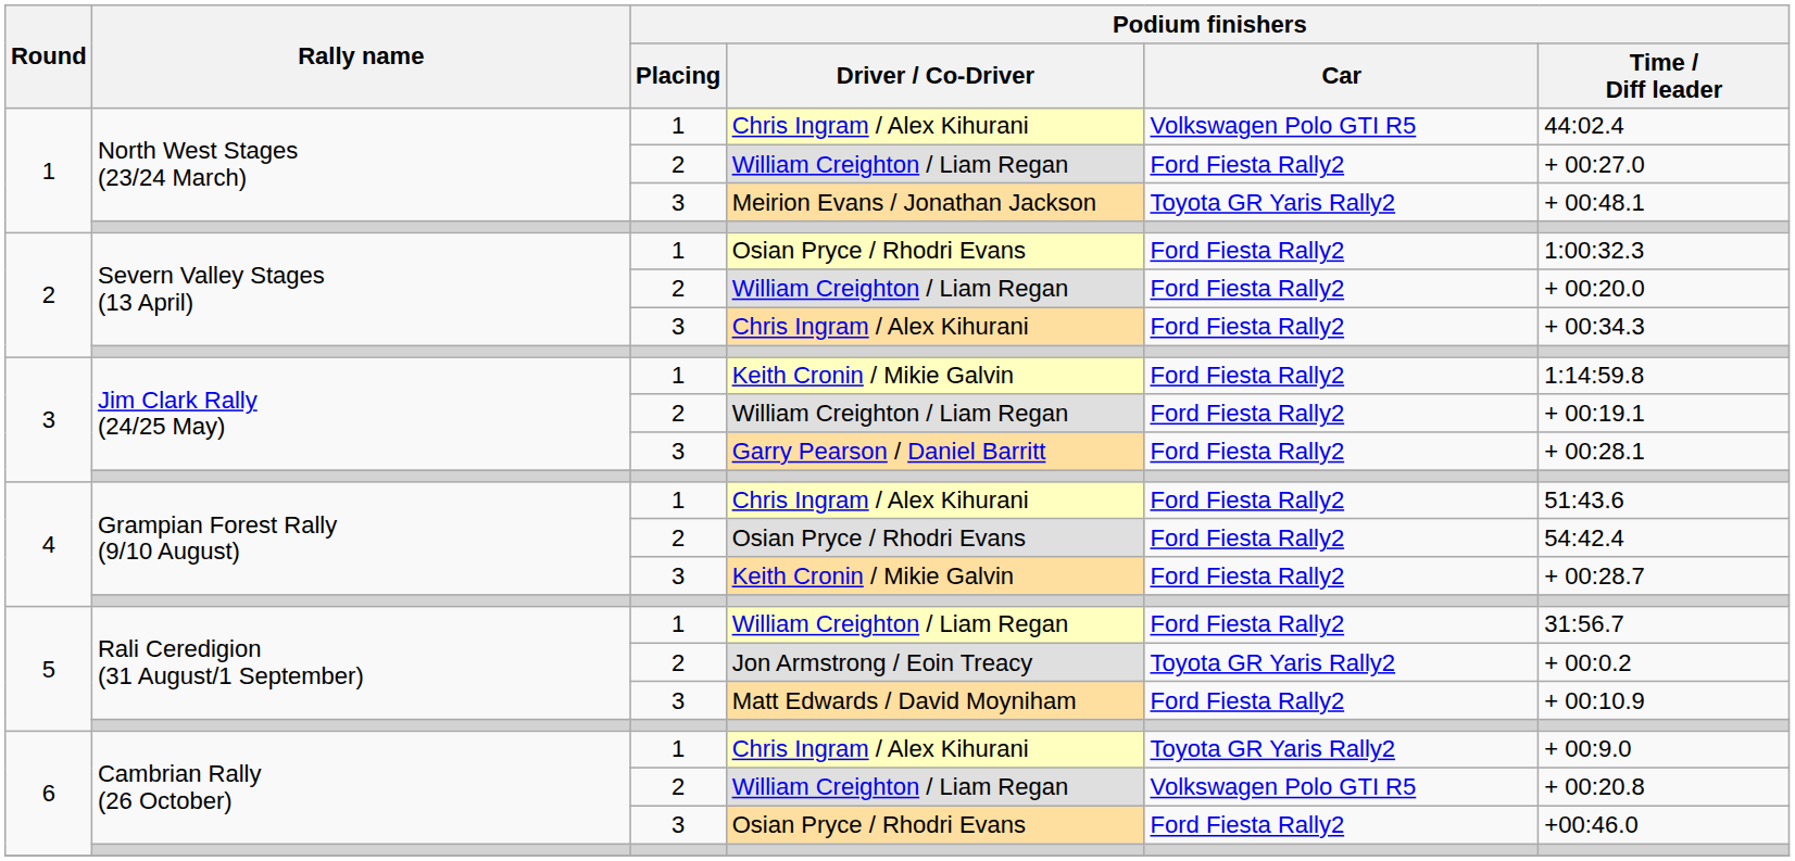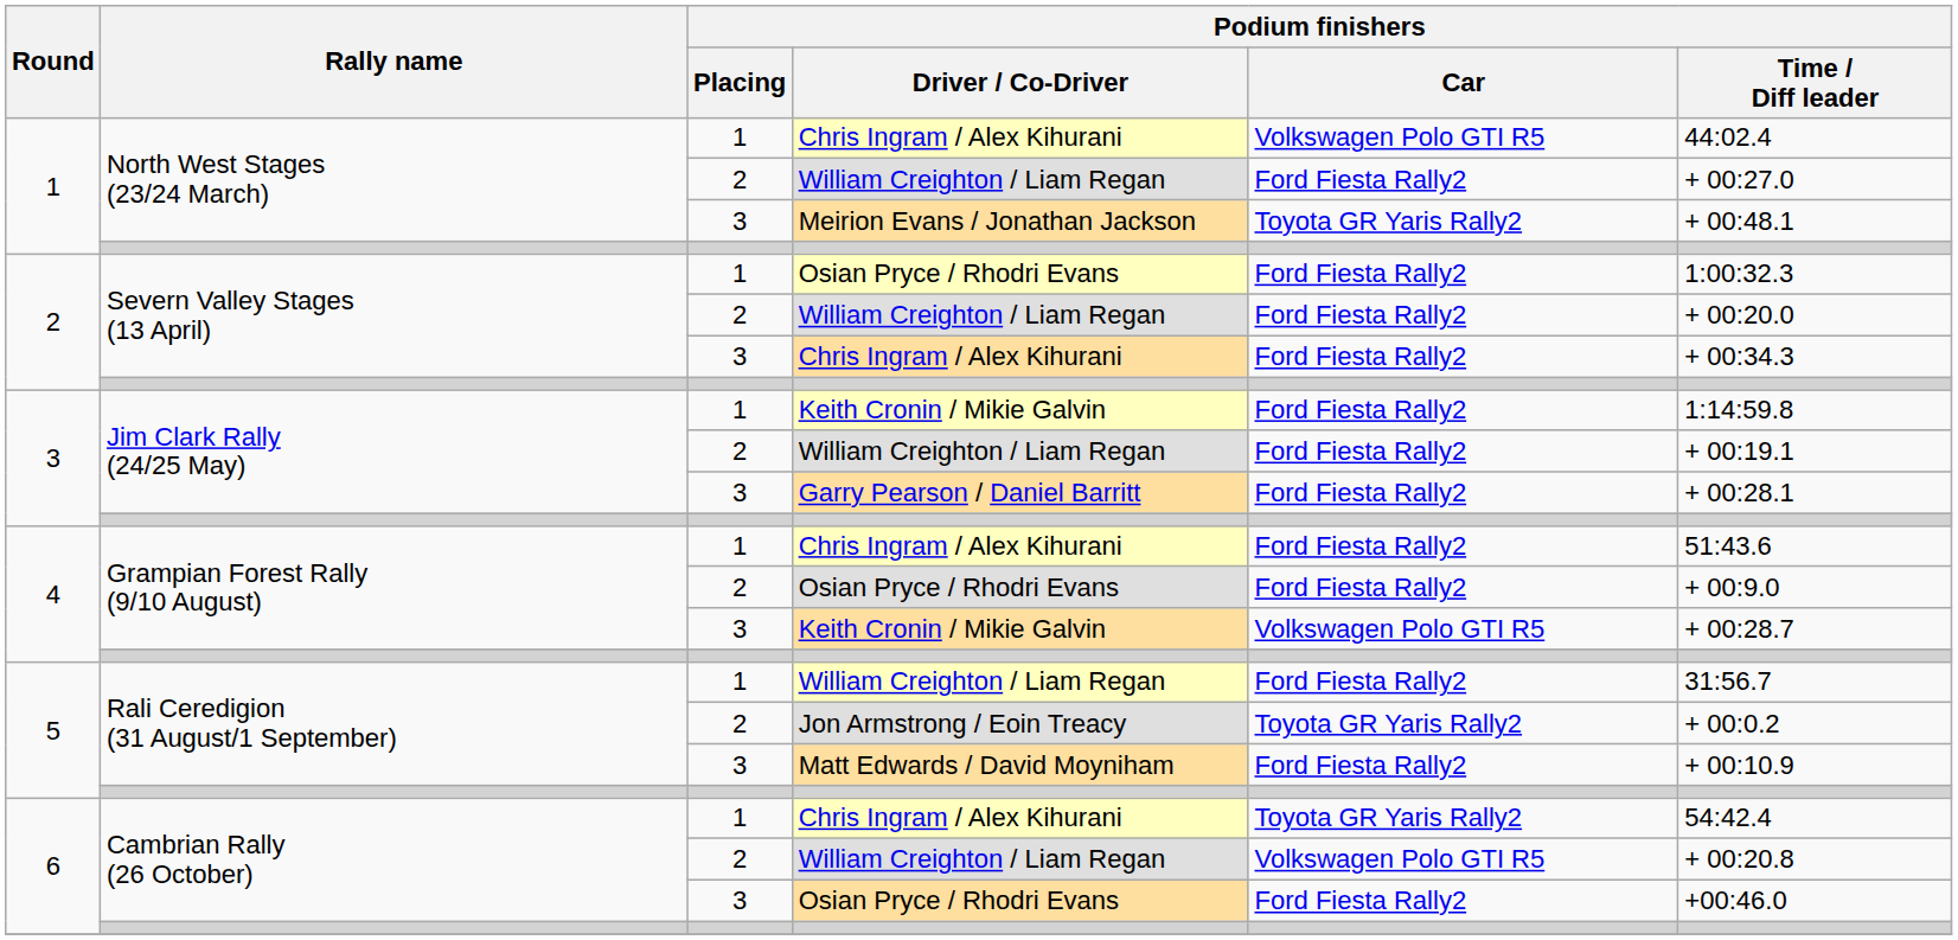 <table class="wikitable" style="font-size:90%;">
 <tr>
 <th rowspan=2>Round</th>
 <th style="width:22em" rowspan=2>Rally name</th>
 <th colspan=4>Podium finishers</th>
 </tr>
 <tr>
 <th>Placing</th>
 <th style="width:17em">Driver / Co-Driver</th>
 <th style="width:16em">Car</th>
 <th style="width:10em">Time /<br>Diff leader<br></th>
 </tr>
 <tr>
 <td rowspan=4 align=center>1</td>
 <td rowspan=3>North West Stages<br>(23/24 March)</td>
 <td align=center>1</td>
 <td style="background:#ffffbf;"><a href='#'>Chris Ingram</a> / Alex Kihurani</td>
 <td><a href='#'>Volkswagen Polo GTI R5</a></td>
 <td>44:02.4</td>
 </tr>
 <tr>
 <td align=center>2</td>
 <td style="background:#dfdfdf;"><a href='#'>William Creighton</a> / Liam Regan</td>
 <td><a href='#'>Ford Fiesta Rally2</a></td>
 <td>+ 00:27.0</td>
 </tr>
 <tr>
 <td align=center>3</td>
 <td style="background:#ffdf9f;">Meirion Evans / Jonathan Jackson</td>
 <td><a href='#'>Toyota GR Yaris Rally2</a></td>
 <td>+ 00:48.1</td>
 </tr>
 <tr style="background:lightgrey;">
 <td></td>
 <td></td>
 <td></td>
 <td></td>
 <td></td>
 </tr>
 <tr>
 <td rowspan=4 align=center>2</td>
 <td rowspan=3>Severn Valley Stages<br>(13 April)</td>
 <td align=center>1</td>
 <td style="background:#ffffbf;">Osian Pryce / Rhodri Evans</td>
 <td><a href='#'>Ford Fiesta Rally2</a></td>
 <td>1:00:32.3</td>
 </tr>
 <tr>
 <td align=center>2</td>
 <td style="background:#dfdfdf;"><a href='#'>William Creighton</a> / Liam Regan</td>
 <td><a href='#'>Ford Fiesta Rally2</a></td>
 <td>+ 00:20.0</td>
 </tr>
 <tr>
 <td align=center>3</td>
 <td style="background:#ffdf9f;"><a href='#'>Chris Ingram</a> / Alex Kihurani</td>
 <td><a href='#'>Ford Fiesta Rally2</a></td>
 <td>+ 00:34.3</td>
 </tr>
 <tr style="background:lightgrey;">
 <td></td>
 <td></td>
 <td></td>
 <td></td>
 <td></td>
 </tr>
 <tr>
 <td rowspan=4 align=center>3</td>
 <td rowspan=3><a href='#'>Jim Clark Rally</a> <br>(24/25 May)</td>
 <td align=center>1</td>
 <td style="background:#ffffbf;"><a href='#'>Keith Cronin</a> / Mikie Galvin</td>
 <td><a href='#'>Ford Fiesta Rally2</a></td>
 <td>1:14:59.8</td>
 </tr>
 <tr>
 <td align=center>2</td>
 <td style="background:#dfdfdf;">William Creighton / Liam Regan</td>
 <td><a href='#'>Ford Fiesta Rally2</a></td>
 <td>+ 00:19.1</td>
 </tr>
 <tr>
 <td align=center>3</td>
 <td style="background:#ffdf9f;"><a href='#'>Garry Pearson</a> / <a href='#'>Daniel Barritt</a></td>
 <td><a href='#'>Ford Fiesta Rally2</a></td>
 <td>+ 00:28.1</td>
 </tr>
 <tr style="background:lightgrey;">
 <td></td>
 <td></td>
 <td></td>
 <td></td>
 <td></td>
 </tr>
 <tr>
 <td rowspan=4 align=center>4</td>
 <td rowspan=3>Grampian Forest Rally <br>(9/10 August)</td>
 <td align=center>1</td>
 <td style="background:#ffffbf;"><a href='#'>Chris Ingram</a> / Alex Kihurani</td>
 <td><a href='#'>Ford Fiesta Rally2</a></td>
 <td>51:43.6</td>
 </tr>
 <tr>
 <td align=center>2</td>
 <td style="background:#dfdfdf;">Osian Pryce / Rhodri Evans</td>
 <td><a href='#'>Ford Fiesta Rally2</a></td>
-<td>54:42.4</td>
+<td>+ 00:9.0</td>
 </tr>
 <tr>
 <td align=center>3</td>
 <td style="background:#ffdf9f;"><a href='#'>Keith Cronin</a> / Mikie Galvin</td>
-<td><a href='#'>Ford Fiesta Rally2</a></td>
+<td><a href='#'>Volkswagen Polo GTI R5</a></td>
 <td>+ 00:28.7</td>
 </tr>
 <tr style="background:lightgrey;">
 <td></td>
 <td></td>
 <td></td>
 <td></td>
 <td></td>
 </tr>
 <tr>
 <td rowspan=4 align=center>5</td>
 <td rowspan=3>Rali Ceredigion <br>(31 August/1 September)</td>
 <td align=center>1</td>
 <td style="background:#ffffbf;"><a href='#'>William Creighton</a> / Liam Regan</td>
 <td><a href='#'>Ford Fiesta Rally2</a></td>
 <td>31:56.7</td>
 </tr>
 <tr>
 <td align=center>2</td>
 <td style="background:#dfdfdf;">Jon Armstrong / Eoin Treacy</td>
 <td><a href='#'>Toyota GR Yaris Rally2</a></td>
 <td>+ 00:0.2</td>
 </tr>
 <tr>
 <td align=center>3</td>
 <td style="background:#ffdf9f;">Matt Edwards / David Moyniham</td>
 <td><a href='#'>Ford Fiesta Rally2</a></td>
 <td>+ 00:10.9</td>
 </tr>
 <tr style="background:lightgrey;">
 <td></td>
 <td></td>
 <td></td>
 <td></td>
 <td></td>
 </tr>
 <tr>
 <td rowspan=4 align=center>6</td>
 <td rowspan=3>Cambrian Rally <br>(26 October)</td>
 <td align=center>1</td>
 <td style="background:#ffffbf;"><a href='#'>Chris Ingram</a> / Alex Kihurani</td>
 <td><a href='#'>Toyota GR Yaris Rally2</a></td>
-<td>+ 00:9.0</td>
+<td>54:42.4</td>
 </tr>
 <tr>
 <td align=center>2</td>
 <td style="background:#dfdfdf;"><a href='#'>William Creighton</a> / Liam Regan</td>
 <td><a href='#'>Volkswagen Polo GTI R5</a></td>
 <td>+ 00:20.8</td>
 </tr>
 <tr>
 <td align=center>3</td>
 <td style="background:#ffdf9f;">Osian Pryce / Rhodri Evans</td>
 <td><a href='#'>Ford Fiesta Rally2</a></td>
 <td>+00:46.0</td>
 </tr>
 <tr style="background:lightgrey;">
 <td></td>
 <td></td>
 <td></td>
 <td></td>
 <td></td>
 </tr>
 <tr>
 </tr>
 </table>
